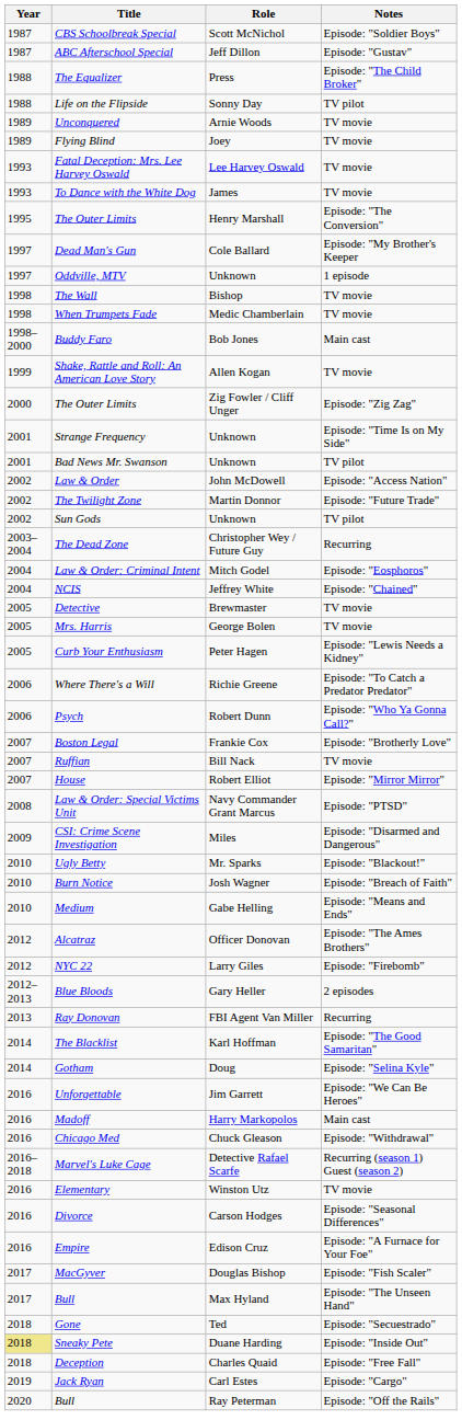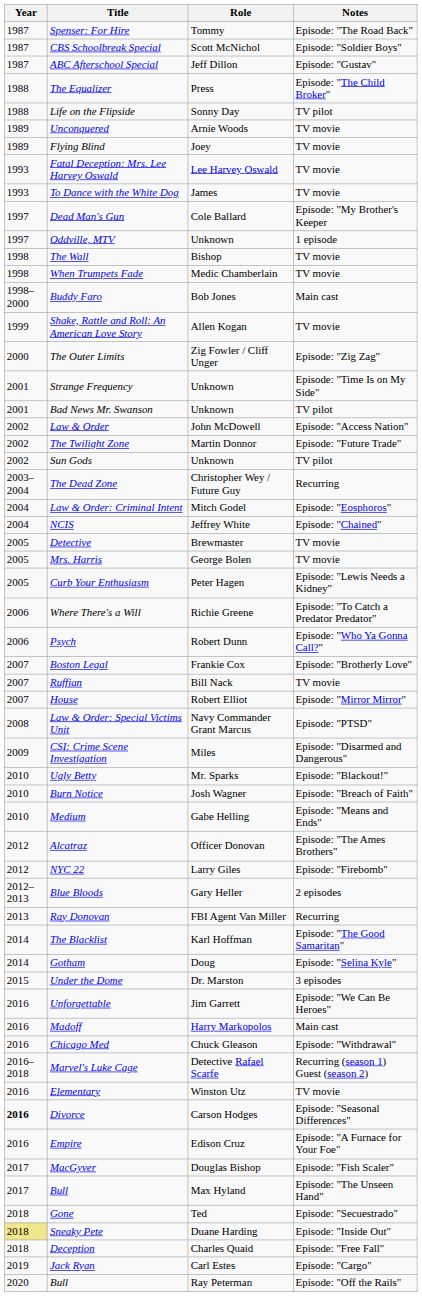 <table class="wikitable plainrowheaders sortable">
 <tr>
 <th>Year</th>
 <th>Title</th>
 <th>Role</th>
 <th>Notes</th>
+</tr>
+<tr>
+<td>1987</td>
+<td><em><a href='#'>Spenser: For Hire</a></em></td>
+<td>Tommy</td>
+<td>Episode: "The Road Back"</td>
 </tr>
 <tr>
 <td>1987</td>
 <td><em><a href='#'>CBS Schoolbreak Special</a></em></td>
 <td>Scott McNichol</td>
 <td>Episode: "Soldier Boys"</td>
 </tr>
 <tr>
 <td>1987</td>
 <td><em><a href='#'>ABC Afterschool Special</a></em></td>
 <td>Jeff Dillon</td>
 <td>Episode: "Gustav"</td>
 </tr>
 <tr>
 <td>1988</td>
 <td><em><a href='#'>The Equalizer</a></em></td>
 <td>Press</td>
 <td>Episode: "<a href='#'>The Child Broker</a>"</td>
 </tr>
 <tr>
 <td>1988</td>
 <td><em>Life on the Flipside</em></td>
 <td>Sonny Day</td>
 <td>TV pilot</td>
 </tr>
 <tr>
 <td>1989</td>
 <td><em><a href='#'>Unconquered</a></em></td>
 <td>Arnie Woods</td>
 <td>TV movie</td>
 </tr>
 <tr>
 <td>1989</td>
 <td><em>Flying Blind</em></td>
 <td>Joey</td>
 <td>TV movie</td>
 </tr>
 <tr>
 <td>1993</td>
 <td><em><a href='#'>Fatal Deception: Mrs. Lee Harvey Oswald</a></em></td>
 <td><a href='#'>Lee Harvey Oswald</a></td>
 <td>TV movie</td>
 </tr>
 <tr>
 <td>1993</td>
 <td><em><a href='#'>To Dance with the White Dog</a></em></td>
 <td>James</td>
 <td>TV movie</td>
-</tr>
-<tr>
-<td>1995</td>
-<td><em><a href='#'>The Outer Limits</a></em></td>
-<td>Henry Marshall</td>
-<td>Episode: "The Conversion"</td>
 </tr>
 <tr>
 <td>1997</td>
 <td><em><a href='#'>Dead Man's Gun</a></em></td>
 <td>Cole Ballard</td>
 <td>Episode: "My Brother's Keeper</td>
 </tr>
 <tr>
 <td>1997</td>
 <td><em><a href='#'>Oddville, MTV</a></em></td>
 <td>Unknown</td>
 <td>1 episode</td>
 </tr>
 <tr>
 <td>1998</td>
 <td><em><a href='#'>The Wall</a></em></td>
 <td>Bishop</td>
 <td>TV movie</td>
 </tr>
 <tr>
 <td>1998</td>
 <td><em><a href='#'>When Trumpets Fade</a></em></td>
 <td>Medic Chamberlain</td>
 <td>TV movie</td>
 </tr>
 <tr>
 <td>1998–2000</td>
 <td><em><a href='#'>Buddy Faro</a></em></td>
 <td>Bob Jones</td>
 <td>Main cast</td>
 </tr>
 <tr>
 <td>1999</td>
 <td><em><a href='#'>Shake, Rattle and Roll: An American Love Story</a></em></td>
 <td>Allen Kogan</td>
 <td>TV movie</td>
 </tr>
 <tr>
 <td>2000</td>
 <td><em>The Outer Limits</em></td>
 <td>Zig Fowler / Cliff Unger</td>
 <td>Episode: "Zig Zag"</td>
 </tr>
 <tr>
 <td>2001</td>
 <td><em>Strange Frequency</em></td>
 <td>Unknown</td>
 <td>Episode: "Time Is on My Side"</td>
 </tr>
 <tr>
 <td>2001</td>
 <td><em>Bad News Mr. Swanson</em></td>
 <td>Unknown</td>
 <td>TV pilot</td>
 </tr>
 <tr>
 <td>2002</td>
 <td><em><a href='#'>Law & Order</a></em></td>
 <td>John McDowell</td>
 <td>Episode: "Access Nation"</td>
 </tr>
 <tr>
 <td>2002</td>
 <td><em><a href='#'>The Twilight Zone</a></em></td>
 <td>Martin Donnor</td>
 <td>Episode: "Future Trade"</td>
 </tr>
 <tr>
 <td>2002</td>
 <td><em>Sun Gods</em></td>
 <td>Unknown</td>
 <td>TV pilot</td>
 </tr>
 <tr>
 <td>2003–2004</td>
 <td><em><a href='#'>The Dead Zone</a></em></td>
 <td>Christopher Wey / Future Guy</td>
 <td>Recurring</td>
 </tr>
 <tr>
 <td>2004</td>
 <td><em><a href='#'>Law & Order: Criminal Intent</a></em></td>
 <td>Mitch Godel</td>
 <td>Episode: "<a href='#'>Eosphoros</a>"</td>
 </tr>
 <tr>
 <td>2004</td>
 <td><em><a href='#'>NCIS</a></em></td>
 <td>Jeffrey White</td>
 <td>Episode: "<a href='#'>Chained</a>"</td>
 </tr>
 <tr>
 <td>2005</td>
 <td><em><a href='#'>Detective</a></em></td>
 <td>Brewmaster</td>
 <td>TV movie</td>
 </tr>
 <tr>
 <td>2005</td>
 <td><em><a href='#'>Mrs. Harris</a></em></td>
 <td>George Bolen</td>
 <td>TV movie</td>
 </tr>
 <tr>
 <td>2005</td>
 <td><em><a href='#'>Curb Your Enthusiasm</a></em></td>
 <td>Peter Hagen</td>
 <td>Episode: "Lewis Needs a Kidney"</td>
 </tr>
 <tr>
 <td>2006</td>
 <td><em>Where There's a Will</em></td>
 <td>Richie Greene</td>
 <td>Episode: "To Catch a Predator Predator"</td>
 </tr>
 <tr>
 <td>2006</td>
 <td><em><a href='#'>Psych</a></em></td>
 <td>Robert Dunn</td>
 <td>Episode: "<a href='#'>Who Ya Gonna Call?</a>"</td>
 </tr>
 <tr>
 <td>2007</td>
 <td><em><a href='#'>Boston Legal</a></em></td>
 <td>Frankie Cox</td>
 <td>Episode: "Brotherly Love"</td>
 </tr>
 <tr>
 <td>2007</td>
 <td><em><a href='#'>Ruffian</a></em></td>
 <td>Bill Nack</td>
 <td>TV movie</td>
 </tr>
 <tr>
 <td>2007</td>
 <td><em><a href='#'>House</a></em></td>
 <td>Robert Elliot</td>
 <td>Episode: "<a href='#'>Mirror Mirror</a>"</td>
 </tr>
 <tr>
 <td>2008</td>
 <td><em><a href='#'>Law & Order: Special Victims Unit</a></em></td>
 <td>Navy Commander Grant Marcus</td>
 <td>Episode: "PTSD"</td>
 </tr>
 <tr>
 <td>2009</td>
 <td><em><a href='#'>CSI: Crime Scene Investigation</a></em></td>
 <td>Miles</td>
 <td>Episode: "Disarmed and Dangerous"</td>
 </tr>
 <tr>
 <td>2010</td>
 <td><em><a href='#'>Ugly Betty</a></em></td>
 <td>Mr. Sparks</td>
 <td>Episode: "Blackout!"</td>
 </tr>
 <tr>
 <td>2010</td>
 <td><em><a href='#'>Burn Notice</a></em></td>
 <td>Josh Wagner</td>
 <td>Episode: "Breach of Faith"</td>
 </tr>
 <tr>
 <td>2010</td>
 <td><em><a href='#'>Medium</a></em></td>
 <td>Gabe Helling</td>
 <td>Episode: "Means and Ends"</td>
 </tr>
 <tr>
 <td>2012</td>
 <td><em><a href='#'>Alcatraz</a></em></td>
 <td>Officer Donovan</td>
 <td>Episode: "The Ames Brothers"</td>
 </tr>
 <tr>
 <td>2012</td>
 <td><em><a href='#'>NYC 22</a></em></td>
 <td>Larry Giles</td>
 <td>Episode: "Firebomb"</td>
 </tr>
 <tr>
 <td>2012–2013</td>
 <td><em><a href='#'>Blue Bloods</a></em></td>
 <td>Gary Heller</td>
 <td>2 episodes</td>
 </tr>
 <tr>
 <td>2013</td>
 <td><em><a href='#'>Ray Donovan</a></em></td>
 <td>FBI Agent Van Miller</td>
 <td>Recurring</td>
 </tr>
 <tr>
 <td>2014</td>
 <td><em><a href='#'>The Blacklist</a></em></td>
 <td>Karl Hoffman</td>
 <td>Episode: "<a href='#'>The Good Samaritan</a>"</td>
 </tr>
 <tr>
 <td>2014</td>
 <td><em><a href='#'>Gotham</a></em></td>
 <td>Doug</td>
 <td>Episode: "<a href='#'>Selina Kyle</a>"</td>
 </tr>
 <tr>
+<td>2015</td>
+<td><em><a href='#'>Under the Dome</a></em></td>
+<td>Dr. Marston</td>
+<td>3 episodes</td>
+</tr>
+<tr>
 <td>2016</td>
 <td><em><a href='#'>Unforgettable</a></em></td>
 <td>Jim Garrett</td>
 <td>Episode: "We Can Be Heroes"</td>
 </tr>
 <tr>
 <td>2016</td>
 <td><em><a href='#'>Madoff</a></em></td>
 <td><a href='#'>Harry Markopolos</a></td>
 <td>Main cast</td>
 </tr>
 <tr>
 <td>2016</td>
 <td><em><a href='#'>Chicago Med</a></em></td>
 <td>Chuck Gleason</td>
 <td>Episode: "Withdrawal"</td>
 </tr>
 <tr>
 <td>2016–2018</td>
 <td><em><a href='#'>Marvel's Luke Cage</a></em></td>
 <td>Detective <a href='#'>Rafael Scarfe</a></td>
 <td>Recurring (<a href='#'>season 1</a>)<br>Guest (<a href='#'>season 2</a>)</td>
 </tr>
 <tr>
 <td>2016</td>
 <td><em><a href='#'>Elementary</a></em></td>
 <td>Winston Utz</td>
 <td>TV movie</td>
 </tr>
 <tr>
-<td>2016</td>
+<td><strong>2016</strong></td>
 <td><em><a href='#'>Divorce</a></em></td>
 <td>Carson Hodges</td>
 <td>Episode: "Seasonal Differences"</td>
 </tr>
 <tr>
 <td>2016</td>
 <td><em><a href='#'>Empire</a></em></td>
 <td>Edison Cruz</td>
 <td>Episode: "A Furnace for Your Foe"</td>
 </tr>
 <tr>
 <td>2017</td>
 <td><em><a href='#'>MacGyver</a></em></td>
 <td>Douglas Bishop</td>
 <td>Episode: "Fish Scaler"</td>
 </tr>
 <tr>
 <td>2017</td>
 <td><em><a href='#'>Bull</a></em></td>
 <td>Max Hyland</td>
 <td>Episode: "The Unseen Hand"</td>
 </tr>
 <tr>
 <td>2018</td>
 <td><em><a href='#'>Gone</a></em></td>
 <td>Ted</td>
 <td>Episode: "Secuestrado"</td>
 </tr>
 <tr>
 <td style="background: khaki;">2018</td>
 <td><em><a href='#'>Sneaky Pete</a></em></td>
 <td>Duane Harding</td>
 <td>Episode: "Inside Out"</td>
 </tr>
 <tr>
 <td>2018</td>
 <td><em><a href='#'>Deception</a></em></td>
 <td>Charles Quaid</td>
 <td>Episode: "Free Fall"</td>
 </tr>
 <tr>
 <td>2019</td>
 <td><em><a href='#'>Jack Ryan</a></em></td>
 <td>Carl Estes</td>
 <td>Episode: "Cargo"</td>
 </tr>
 <tr>
 <td>2020</td>
 <td><em>Bull</em></td>
 <td>Ray Peterman</td>
 <td>Episode: "Off the Rails"</td>
 </tr>
 </table>
